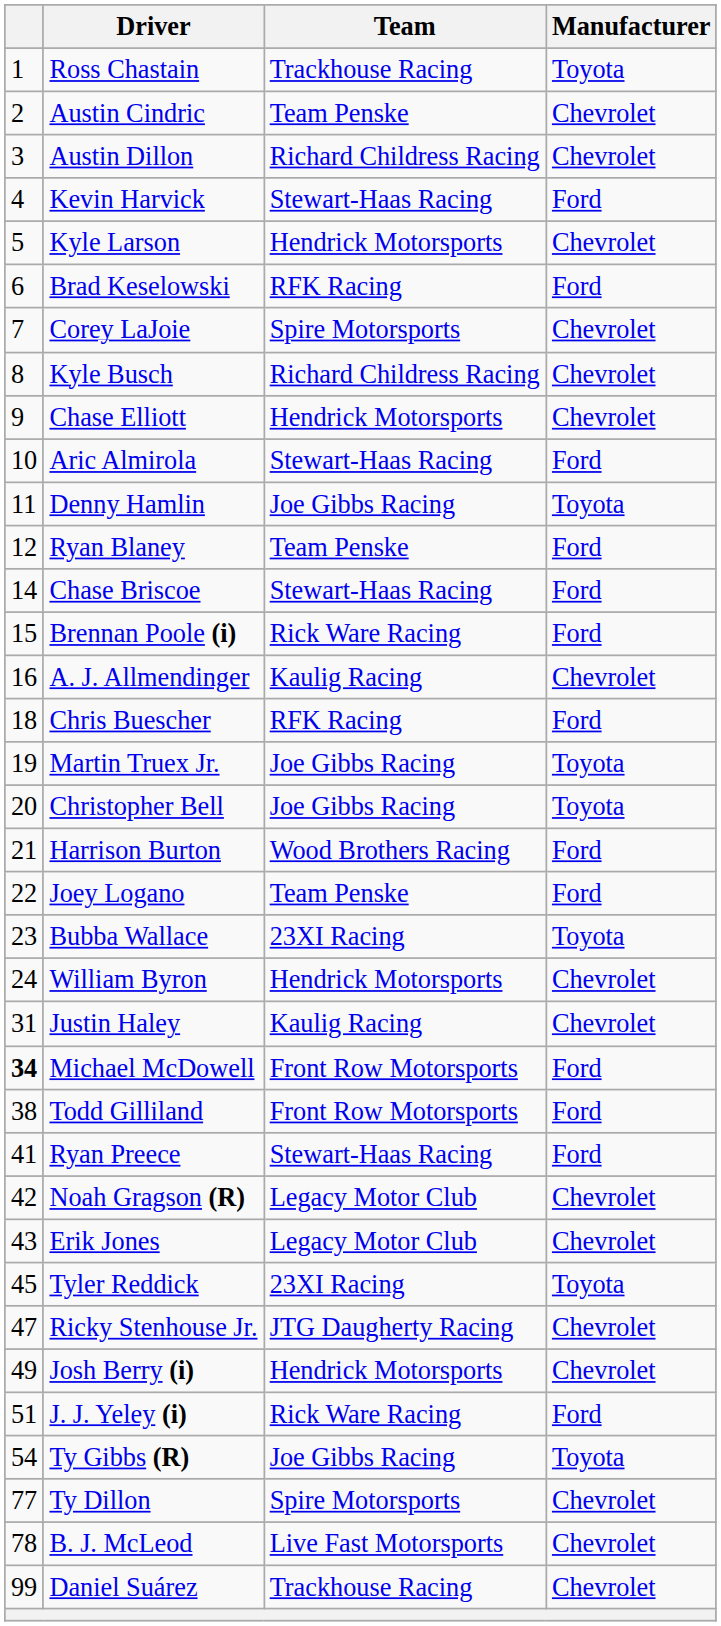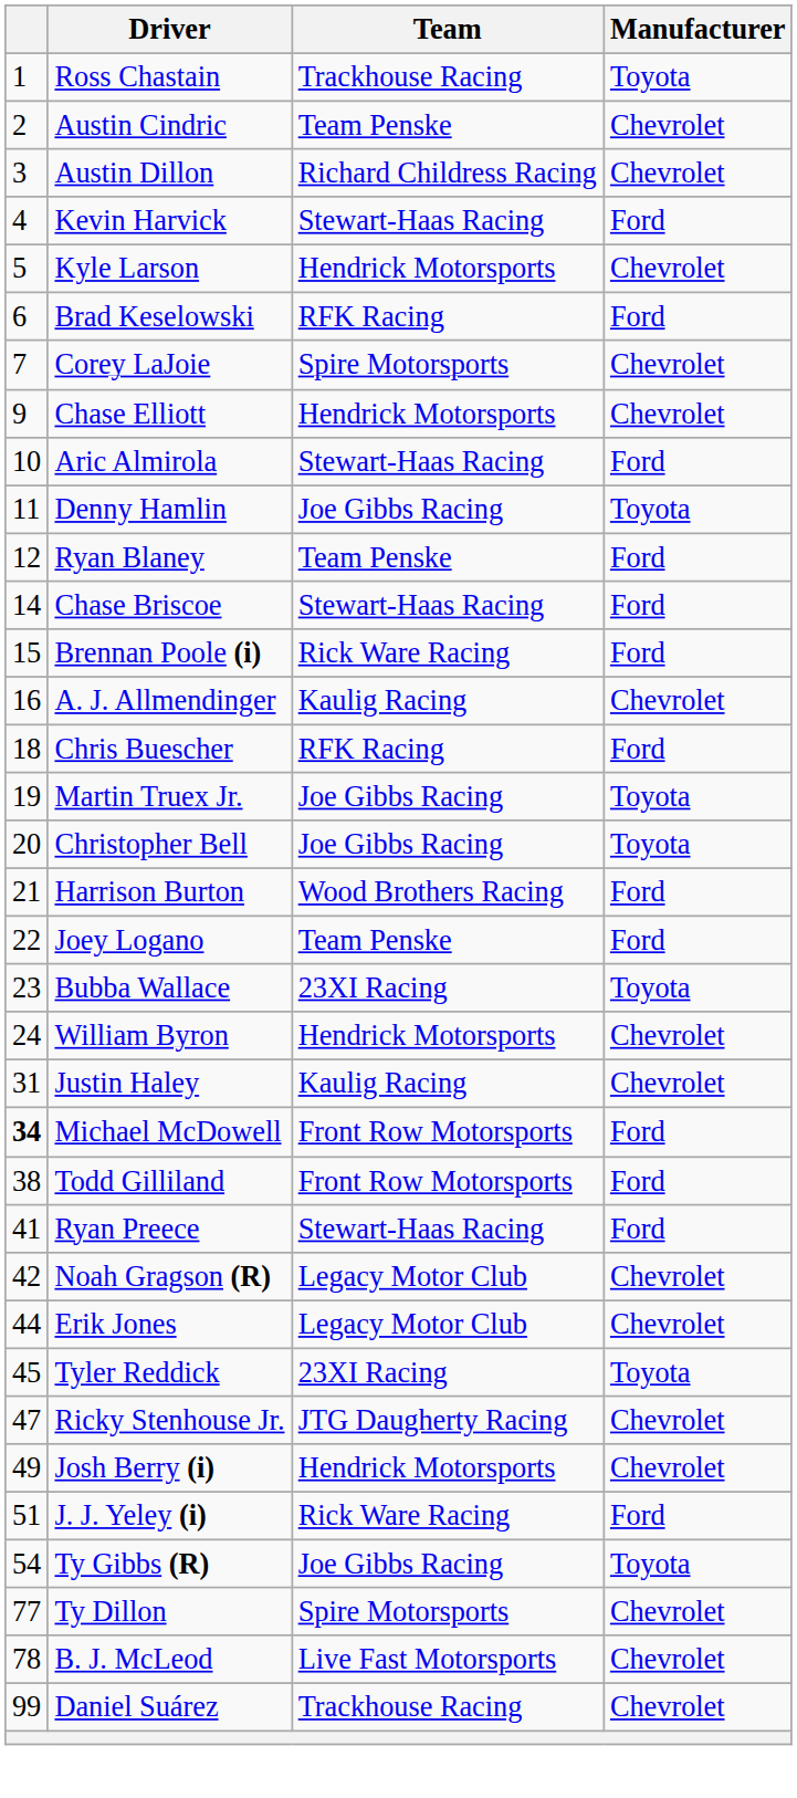 <table class="wikitable" style="font-size:95%">
 <tr>
 <th></th>
 <th>Driver</th>
 <th>Team</th>
 <th>Manufacturer</th>
 </tr>
 <tr>
 <td>1</td>
 <td><a href='#'>Ross Chastain</a></td>
 <td nowrap><a href='#'>Trackhouse Racing</a></td>
 <td><a href='#'>Toyota</a></td>
 </tr>
 <tr>
 <td>2</td>
 <td><a href='#'>Austin Cindric</a></td>
 <td><a href='#'>Team Penske</a></td>
 <td><a href='#'>Chevrolet</a></td>
 </tr>
 <tr>
 <td>3</td>
 <td><a href='#'>Austin Dillon</a></td>
 <td><a href='#'>Richard Childress Racing</a></td>
 <td><a href='#'>Chevrolet</a></td>
 </tr>
 <tr>
 <td>4</td>
 <td><a href='#'>Kevin Harvick</a></td>
 <td><a href='#'>Stewart-Haas Racing</a></td>
 <td><a href='#'>Ford</a></td>
 </tr>
 <tr>
 <td>5</td>
 <td><a href='#'>Kyle Larson</a></td>
 <td><a href='#'>Hendrick Motorsports</a></td>
 <td><a href='#'>Chevrolet</a></td>
 </tr>
 <tr>
 <td>6</td>
 <td><a href='#'>Brad Keselowski</a></td>
 <td><a href='#'>RFK Racing</a></td>
 <td><a href='#'>Ford</a></td>
 </tr>
 <tr>
 <td>7</td>
 <td><a href='#'>Corey LaJoie</a></td>
 <td><a href='#'>Spire Motorsports</a></td>
-<td><a href='#'>Chevrolet</a></td>
-</tr>
-<tr>
-<td>8</td>
-<td><a href='#'>Kyle Busch</a></td>
-<td><a href='#'>Richard Childress Racing</a></td>
 <td><a href='#'>Chevrolet</a></td>
 </tr>
 <tr>
 <td>9</td>
 <td><a href='#'>Chase Elliott</a></td>
 <td><a href='#'>Hendrick Motorsports</a></td>
 <td><a href='#'>Chevrolet</a></td>
 </tr>
 <tr>
 <td>10</td>
 <td><a href='#'>Aric Almirola</a></td>
 <td><a href='#'>Stewart-Haas Racing</a></td>
 <td><a href='#'>Ford</a></td>
 </tr>
 <tr>
 <td>11</td>
 <td><a href='#'>Denny Hamlin</a></td>
 <td><a href='#'>Joe Gibbs Racing</a></td>
 <td><a href='#'>Toyota</a></td>
 </tr>
 <tr>
 <td>12</td>
 <td><a href='#'>Ryan Blaney</a></td>
 <td><a href='#'>Team Penske</a></td>
 <td><a href='#'>Ford</a></td>
 </tr>
 <tr>
 <td>14</td>
 <td><a href='#'>Chase Briscoe</a></td>
 <td><a href='#'>Stewart-Haas Racing</a></td>
 <td><a href='#'>Ford</a></td>
 </tr>
 <tr>
 <td>15</td>
 <td><a href='#'>Brennan Poole</a> <strong>(i)</strong></td>
 <td><a href='#'>Rick Ware Racing</a></td>
 <td><a href='#'>Ford</a></td>
 </tr>
 <tr>
 <td>16</td>
 <td><a href='#'>A. J. Allmendinger</a></td>
 <td><a href='#'>Kaulig Racing</a></td>
 <td><a href='#'>Chevrolet</a></td>
 </tr>
 <tr>
 <td>18</td>
 <td><a href='#'>Chris Buescher</a></td>
 <td><a href='#'>RFK Racing</a></td>
 <td><a href='#'>Ford</a></td>
 </tr>
 <tr>
 <td>19</td>
 <td><a href='#'>Martin Truex Jr.</a></td>
 <td><a href='#'>Joe Gibbs Racing</a></td>
 <td><a href='#'>Toyota</a></td>
 </tr>
 <tr>
 <td>20</td>
 <td><a href='#'>Christopher Bell</a></td>
 <td><a href='#'>Joe Gibbs Racing</a></td>
 <td><a href='#'>Toyota</a></td>
 </tr>
 <tr>
 <td>21</td>
 <td><a href='#'>Harrison Burton</a></td>
 <td><a href='#'>Wood Brothers Racing</a></td>
 <td><a href='#'>Ford</a></td>
 </tr>
 <tr>
 <td>22</td>
 <td><a href='#'>Joey Logano</a></td>
 <td><a href='#'>Team Penske</a></td>
 <td><a href='#'>Ford</a></td>
 </tr>
 <tr>
 <td>23</td>
 <td><a href='#'>Bubba Wallace</a></td>
 <td><a href='#'>23XI Racing</a></td>
 <td><a href='#'>Toyota</a></td>
 </tr>
 <tr>
 <td>24</td>
 <td><a href='#'>William Byron</a></td>
 <td><a href='#'>Hendrick Motorsports</a></td>
 <td><a href='#'>Chevrolet</a></td>
 </tr>
 <tr>
 <td>31</td>
 <td><a href='#'>Justin Haley</a></td>
 <td><a href='#'>Kaulig Racing</a></td>
 <td><a href='#'>Chevrolet</a></td>
 </tr>
 <tr>
 <td><strong>34</strong></td>
 <td><a href='#'>Michael McDowell</a></td>
 <td><a href='#'>Front Row Motorsports</a></td>
 <td><a href='#'>Ford</a></td>
 </tr>
 <tr>
 <td>38</td>
 <td><a href='#'>Todd Gilliland</a></td>
 <td><a href='#'>Front Row Motorsports</a></td>
 <td><a href='#'>Ford</a></td>
 </tr>
 <tr>
 <td>41</td>
 <td><a href='#'>Ryan Preece</a></td>
 <td><a href='#'>Stewart-Haas Racing</a></td>
 <td><a href='#'>Ford</a></td>
 </tr>
 <tr>
 <td>42</td>
 <td><a href='#'>Noah Gragson</a> <strong>(R)</strong></td>
 <td><a href='#'>Legacy Motor Club</a></td>
 <td><a href='#'>Chevrolet</a></td>
 </tr>
 <tr>
-<td>43</td>
+<td>44</td>
 <td><a href='#'>Erik Jones</a></td>
 <td><a href='#'>Legacy Motor Club</a></td>
 <td><a href='#'>Chevrolet</a></td>
 </tr>
 <tr>
 <td>45</td>
 <td><a href='#'>Tyler Reddick</a></td>
 <td><a href='#'>23XI Racing</a></td>
 <td><a href='#'>Toyota</a></td>
 </tr>
 <tr>
 <td>47</td>
 <td nowrap><a href='#'>Ricky Stenhouse Jr.</a></td>
 <td><a href='#'>JTG Daugherty Racing</a></td>
 <td><a href='#'>Chevrolet</a></td>
 </tr>
 <tr>
 <td>49</td>
 <td><a href='#'>Josh Berry</a> <strong>(i)</strong> </td>
 <td><a href='#'>Hendrick Motorsports</a></td>
 <td><a href='#'>Chevrolet</a></td>
 </tr>
 <tr>
 <td>51</td>
 <td><a href='#'>J. J. Yeley</a> <strong>(i)</strong></td>
 <td><a href='#'>Rick Ware Racing</a></td>
 <td><a href='#'>Ford</a></td>
 </tr>
 <tr>
 <td>54</td>
 <td><a href='#'>Ty Gibbs</a> <strong>(R)</strong></td>
 <td><a href='#'>Joe Gibbs Racing</a></td>
 <td><a href='#'>Toyota</a></td>
 </tr>
 <tr>
 <td>77</td>
 <td><a href='#'>Ty Dillon</a></td>
 <td><a href='#'>Spire Motorsports</a></td>
 <td><a href='#'>Chevrolet</a></td>
 </tr>
 <tr>
 <td>78</td>
 <td><a href='#'>B. J. McLeod</a></td>
 <td><a href='#'>Live Fast Motorsports</a></td>
 <td><a href='#'>Chevrolet</a></td>
 </tr>
 <tr>
 <td>99</td>
 <td><a href='#'>Daniel Suárez</a></td>
 <td><a href='#'>Trackhouse Racing</a></td>
 <td><a href='#'>Chevrolet</a></td>
 </tr>
 <tr>
 <th colspan="4"></th>
 </tr>
 </table>
